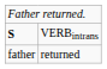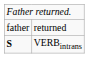 <table class="wikitable">
 <tr>
 <td colspan="2"><em>Father returned.</em></td>
 </tr>
 <tr>
+<td><span>father</span></td>
+<td>returned</td>
+</tr>
+<tr>
 <td><span><strong>S</strong></span></td>
 <td>VERB<sub>intrans</sub></td>
 </tr>
-<tr>
-<td><span>father</span></td>
-<td>returned</td>
-</tr>
 </table>
